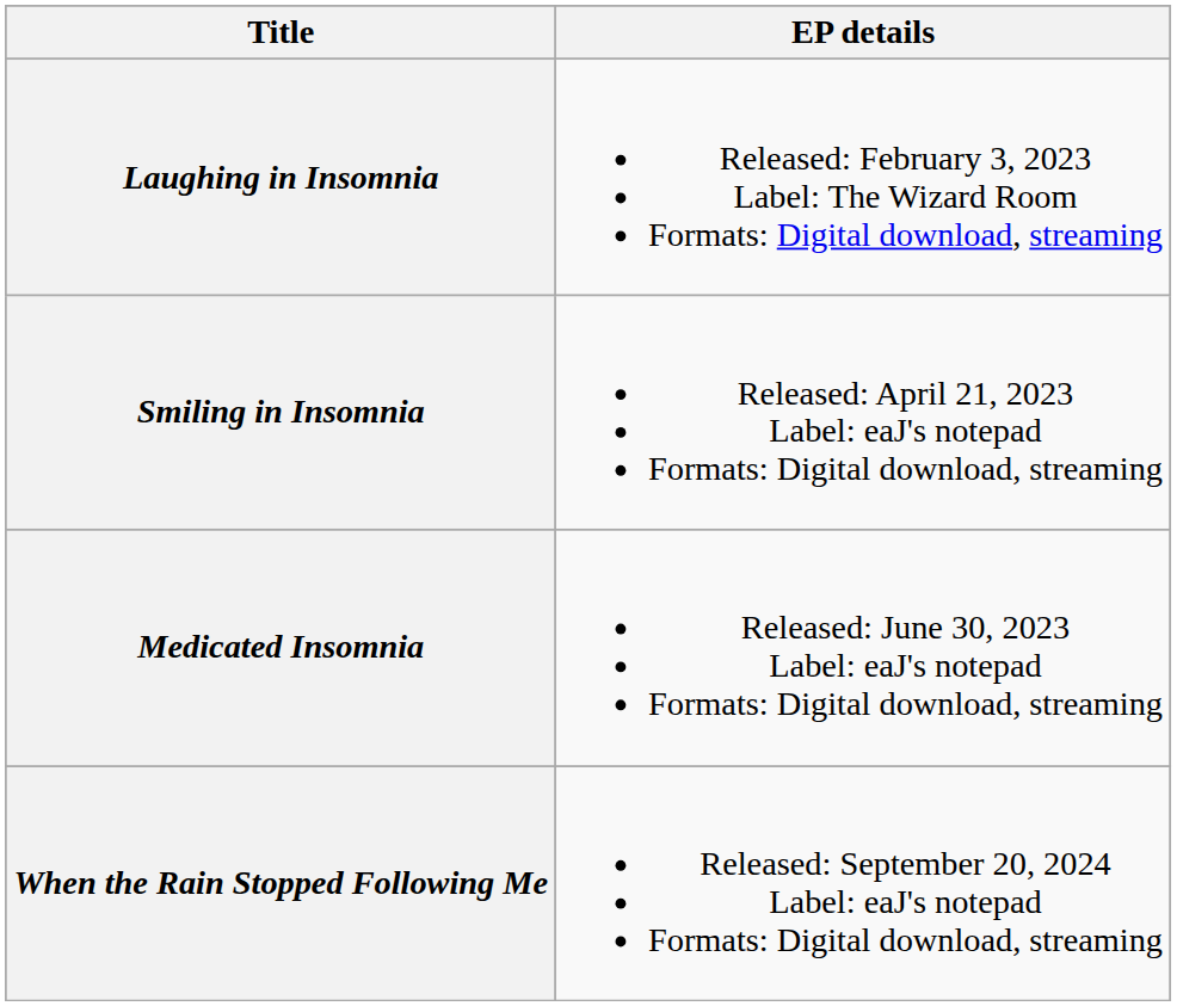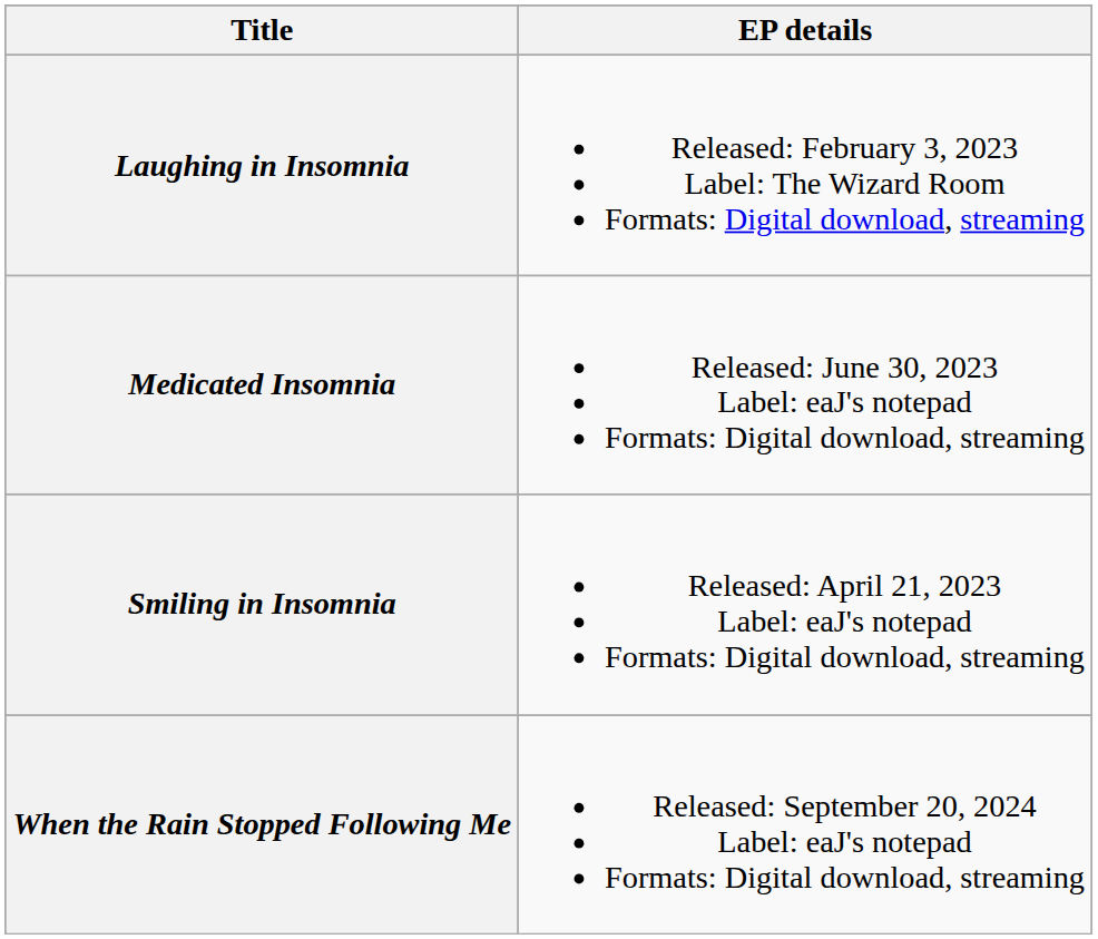 <table class="wikitable plainrowheaders" style="text-align:center;">
 <tr>
 <th scope="col">Title</th>
 <th scope="col">EP details</th>
 </tr>
 <tr>
 <th scope="row"><em>Laughing in Insomnia</em></th>
 <td><br><ul><li>Released: February 3, 2023</li><li>Label: The Wizard Room</li><li>Formats: <a href='#'>Digital download</a>, <a href='#'>streaming</a></li></ul></td>
 </tr>
 <tr>
+<th scope="row"><em>Medicated Insomnia</em></th>
+<td><br><ul><li>Released: June 30, 2023</li><li>Label: eaJ's notepad</li><li>Formats: Digital download, streaming</li></ul></td>
+</tr>
+<tr>
 <th scope="row"><em>Smiling in Insomnia</em></th>
 <td><br><ul><li>Released: April 21, 2023</li><li>Label: eaJ's notepad</li><li>Formats: Digital download, streaming</li></ul></td>
-</tr>
-<tr>
-<th scope="row"><em>Medicated Insomnia</em></th>
-<td><br><ul><li>Released: June 30, 2023</li><li>Label: eaJ's notepad</li><li>Formats: Digital download, streaming</li></ul></td>
 </tr>
 <tr>
 <th scope="row"><em>When the Rain Stopped Following Me</em></th>
 <td><br><ul><li>Released: September 20, 2024</li><li>Label: eaJ's notepad</li><li>Formats: Digital download, streaming</li></ul></td>
 </tr>
 </table>
